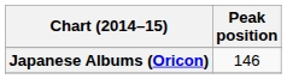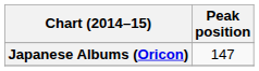 <table class="wikitable sortable plainrowheaders" style="text-align:center;">
 <tr>
 <th>Chart (2014–15)</th>
 <th>Peak<br>position</th>
 </tr>
 <tr>
 </tr>
 <tr>
 </tr>
 <tr>
 <th scope="row">Japanese Albums (<a href='#'>Oricon</a>)</th>
-<td>146</td>
+<td>147</td>
 </tr>
 <tr>
 </tr>
 <tr>
 </tr>
 <tr>
 </tr>
 </table>
